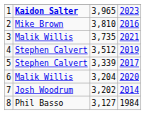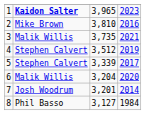 <table class="wikitable">
 <tr>
 </tr>
 <tr>
 <td>1</td>
 <td><strong><a href='#'>Kaidon Salter</a></strong></td>
 <td><abbr>3,965</abbr></td>
 <td><a href='#'>2023</a></td>
 </tr>
 <tr>
 <td>2</td>
 <td><a href='#'>Mike Brown</a></td>
 <td><abbr>3,810</abbr></td>
 <td><a href='#'>2016</a></td>
 </tr>
 <tr>
 <td>3</td>
 <td><a href='#'>Malik Willis</a></td>
 <td><abbr>3,735</abbr></td>
 <td><a href='#'>2021</a></td>
 </tr>
 <tr>
 <td>4</td>
 <td><a href='#'>Stephen Calvert</a></td>
 <td><abbr>3,512</abbr></td>
 <td><a href='#'>2019</a></td>
 </tr>
 <tr>
 <td>5</td>
 <td><a href='#'>Stephen Calvert</a></td>
 <td><abbr>3,339</abbr></td>
 <td><a href='#'>2017</a></td>
 </tr>
 <tr>
 <td>6</td>
 <td><a href='#'>Malik Willis</a></td>
 <td><abbr>3,204</abbr></td>
 <td><a href='#'>2020</a></td>
 </tr>
 <tr>
 <td>7</td>
 <td><a href='#'>Josh Woodrum</a></td>
-<td><abbr>3,202</abbr></td>
+<td><abbr>3,201</abbr></td>
 <td><a href='#'>2014</a></td>
 </tr>
 <tr>
 <td>8</td>
 <td>Phil Basso</td>
 <td><abbr>3,127</abbr></td>
 <td>1984</td>
 </tr>
 </table>
